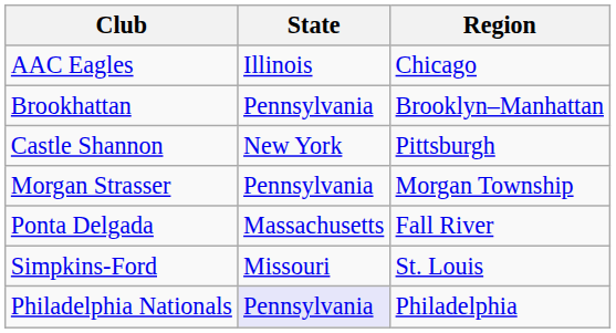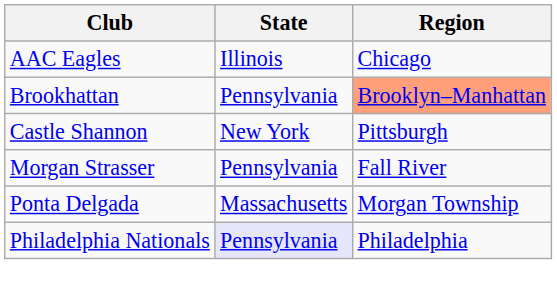 <table class="wikitable" style="font-size:95%;">
 <tr>
 <th>Club</th>
 <th>State</th>
 <th>Region</th>
 </tr>
 <tr>
 <td><a href='#'>AAC Eagles</a></td>
 <td><a href='#'>Illinois</a></td>
 <td><a href='#'>Chicago</a></td>
 </tr>
 <tr>
 <td><a href='#'>Brookhattan</a></td>
 <td><a href='#'>Pennsylvania</a></td>
-<td><a href='#'>Brooklyn–Manhattan</a></td>
+<td style="background: lightsalmon;"><a href='#'>Brooklyn–Manhattan</a></td>
 </tr>
 <tr>
 <td><a href='#'>Castle Shannon</a></td>
 <td><a href='#'>New York</a></td>
 <td><a href='#'>Pittsburgh</a></td>
 </tr>
 <tr>
 <td><a href='#'>Morgan Strasser</a></td>
 <td><a href='#'>Pennsylvania</a></td>
-<td><a href='#'>Morgan Township</a></td>
+<td><a href='#'>Fall River</a></td>
 </tr>
 <tr>
 <td><a href='#'>Ponta Delgada</a></td>
 <td><a href='#'>Massachusetts</a></td>
-<td><a href='#'>Fall River</a></td>
-</tr>
-<tr>
-<td><a href='#'>Simpkins-Ford</a></td>
-<td><a href='#'>Missouri</a></td>
-<td><a href='#'>St. Louis</a></td>
+<td><a href='#'>Morgan Township</a></td>
 </tr>
 <tr>
 <td><a href='#'>Philadelphia Nationals</a></td>
 <td style="background: lavender;"><a href='#'>Pennsylvania</a></td>
 <td><a href='#'>Philadelphia</a></td>
 </tr>
 </table>
